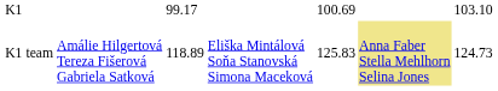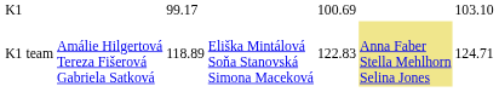 <table>
 <tr>
 <td>K1</td>
 <td></td>
 <td>99.17</td>
 <td></td>
 <td>100.69</td>
 <td></td>
 <td>103.10</td>
 </tr>
 <tr>
 <td>K1 team</td>
 <td><br><a href='#'>Amálie Hilgertová</a><br><a href='#'>Tereza Fišerová</a><br><a href='#'>Gabriela Satková</a></td>
 <td>118.89</td>
 <td><br><a href='#'>Eliška Mintálová</a><br><a href='#'>Soňa Stanovská</a><br><a href='#'>Simona Maceková</a></td>
-<td>125.83</td>
+<td>122.83</td>
 <td style="background: khaki;"><br><a href='#'>Anna Faber</a><br><a href='#'>Stella Mehlhorn</a><br><a href='#'>Selina Jones</a></td>
-<td>124.73</td>
+<td>124.71</td>
 </tr>
 </table>
